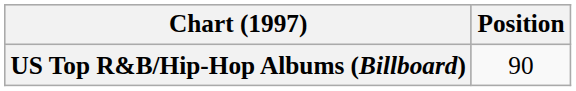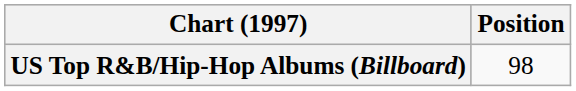 <table class="wikitable plainrowheaders" style="text-align:center">
 <tr>
 <th scope="col">Chart (1997)</th>
 <th scope="col">Position</th>
 </tr>
 <tr>
 <th scope="row">US Top R&B/Hip-Hop Albums (<em>Billboard</em>)</th>
-<td>90</td>
+<td>98</td>
 </tr>
 </table>
